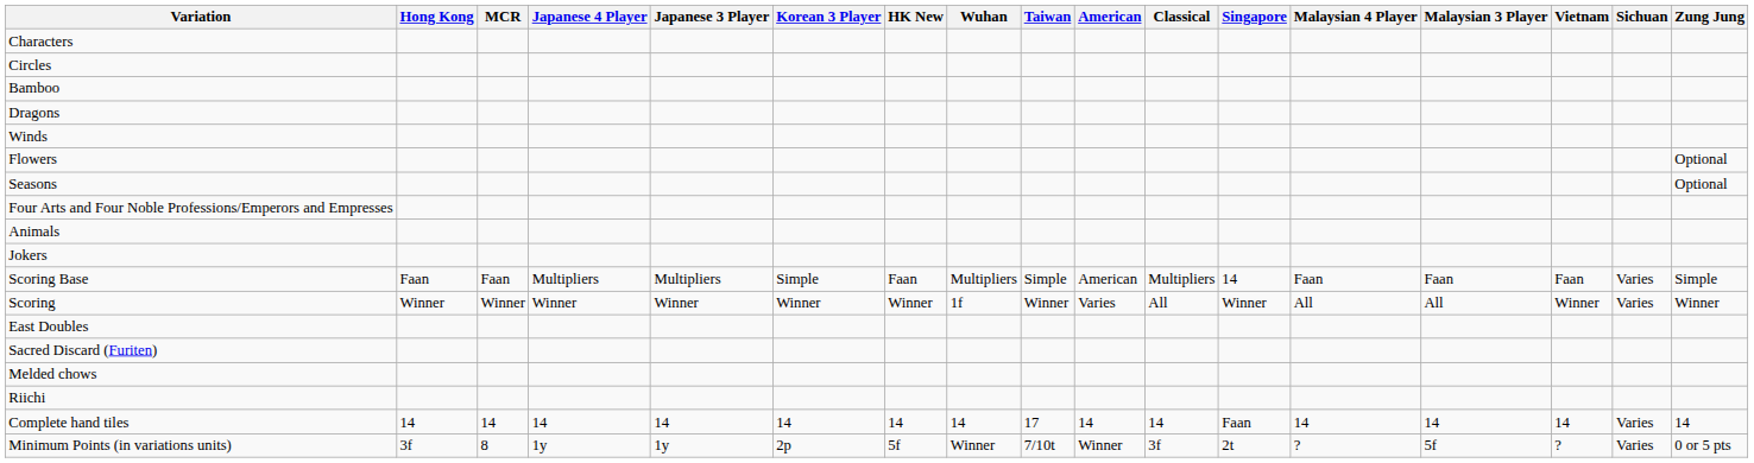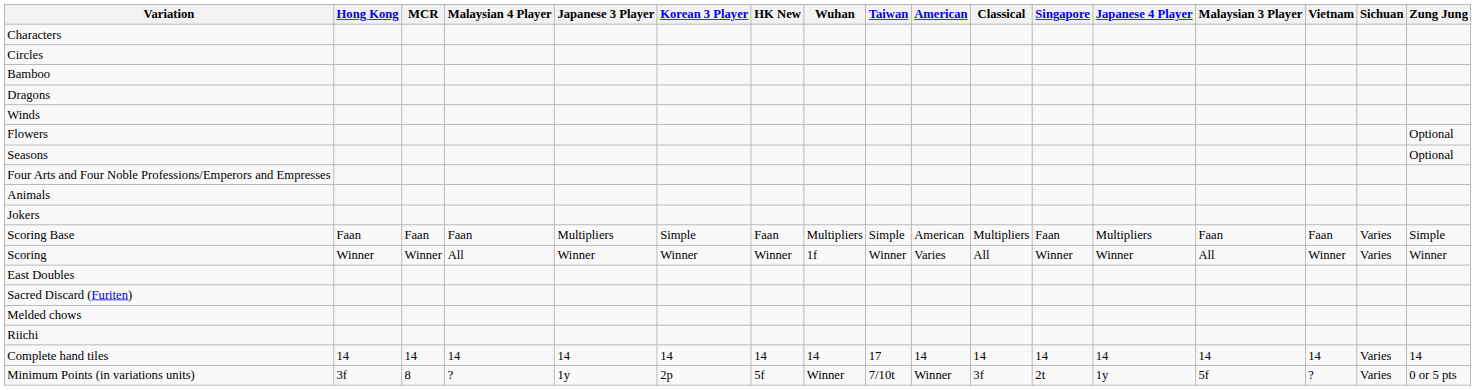 <table class="wikitable">
 <tr>
 <th>Variation</th>
 <th><a href='#'>Hong Kong</a></th>
 <th>MCR</th>
-<th><a href='#'>Japanese 4 Player</a></th>
+<th>Malaysian 4 Player</th>
 <th>Japanese 3 Player</th>
 <th><a href='#'>Korean 3 Player</a></th>
 <th>HK New</th>
 <th>Wuhan</th>
 <th><a href='#'>Taiwan</a></th>
 <th><a href='#'>American</a></th>
 <th>Classical</th>
 <th><a href='#'>Singapore</a></th>
-<th>Malaysian 4 Player</th>
+<th><a href='#'>Japanese 4 Player</a></th>
 <th>Malaysian 3 Player</th>
 <th>Vietnam</th>
 <th>Sichuan</th>
 <th>Zung Jung</th>
 </tr>
 <tr>
 <td>Characters</td>
 <td></td>
 <td></td>
 <td></td>
 <td></td>
 <td></td>
 <td></td>
 <td></td>
 <td></td>
 <td></td>
 <td></td>
 <td></td>
 <td></td>
 <td></td>
 <td></td>
 <td></td>
 <td></td>
 </tr>
 <tr>
 <td>Circles</td>
 <td></td>
 <td></td>
 <td></td>
 <td></td>
 <td></td>
 <td></td>
 <td></td>
 <td></td>
 <td></td>
 <td></td>
 <td></td>
 <td></td>
 <td></td>
 <td></td>
 <td></td>
 <td></td>
 </tr>
 <tr>
 <td>Bamboo</td>
 <td></td>
 <td></td>
 <td></td>
 <td></td>
 <td></td>
 <td></td>
 <td></td>
 <td></td>
 <td></td>
 <td></td>
 <td></td>
 <td></td>
 <td></td>
 <td></td>
 <td></td>
 <td></td>
 </tr>
 <tr>
 <td>Dragons</td>
 <td></td>
 <td></td>
 <td></td>
 <td></td>
 <td></td>
 <td></td>
 <td></td>
 <td></td>
 <td></td>
 <td></td>
 <td></td>
 <td></td>
 <td></td>
 <td></td>
 <td></td>
 <td></td>
 </tr>
 <tr>
 <td>Winds</td>
 <td></td>
 <td></td>
 <td></td>
 <td></td>
 <td></td>
 <td></td>
 <td></td>
 <td></td>
 <td></td>
 <td></td>
 <td></td>
 <td></td>
 <td></td>
 <td></td>
 <td></td>
 <td></td>
 </tr>
 <tr>
 <td>Flowers</td>
 <td></td>
 <td></td>
 <td></td>
 <td></td>
 <td></td>
 <td></td>
 <td></td>
 <td></td>
 <td></td>
 <td></td>
 <td></td>
 <td></td>
 <td></td>
 <td></td>
 <td></td>
 <td>Optional</td>
 </tr>
 <tr>
 <td>Seasons</td>
 <td></td>
 <td></td>
 <td></td>
 <td></td>
 <td></td>
 <td></td>
 <td></td>
 <td></td>
 <td></td>
 <td></td>
 <td></td>
 <td></td>
 <td></td>
 <td></td>
 <td></td>
 <td>Optional</td>
 </tr>
 <tr>
 <td>Four Arts and Four Noble Professions/Emperors and Empresses</td>
 <td></td>
 <td></td>
 <td></td>
 <td></td>
 <td></td>
 <td></td>
 <td></td>
 <td></td>
 <td></td>
 <td></td>
 <td></td>
 <td></td>
 <td></td>
 <td></td>
 <td></td>
 <td></td>
 </tr>
 <tr>
 <td>Animals</td>
 <td></td>
 <td></td>
 <td></td>
 <td></td>
 <td></td>
 <td></td>
 <td></td>
 <td></td>
 <td></td>
 <td></td>
 <td></td>
 <td></td>
 <td></td>
 <td></td>
 <td></td>
 <td></td>
 </tr>
 <tr>
 <td>Jokers</td>
 <td></td>
 <td></td>
 <td></td>
 <td></td>
 <td></td>
 <td></td>
 <td></td>
 <td></td>
 <td></td>
 <td></td>
 <td></td>
 <td></td>
 <td></td>
 <td></td>
 <td></td>
 <td></td>
 </tr>
 <tr>
 <td>Scoring Base</td>
 <td>Faan</td>
 <td>Faan</td>
-<td>Multipliers</td>
+<td>Faan</td>
 <td>Multipliers</td>
 <td>Simple</td>
 <td>Faan</td>
 <td>Multipliers</td>
 <td>Simple</td>
 <td>American</td>
 <td>Multipliers</td>
-<td>14</td>
 <td>Faan</td>
+<td>Multipliers</td>
 <td>Faan</td>
 <td>Faan</td>
 <td>Varies</td>
 <td>Simple</td>
 </tr>
 <tr>
 <td>Scoring</td>
 <td>Winner</td>
 <td>Winner</td>
-<td>Winner</td>
+<td>All</td>
 <td>Winner</td>
 <td>Winner</td>
 <td>Winner</td>
 <td>1f</td>
 <td>Winner</td>
 <td>Varies</td>
 <td>All</td>
 <td>Winner</td>
-<td>All</td>
+<td>Winner</td>
 <td>All</td>
 <td>Winner</td>
 <td>Varies</td>
 <td>Winner</td>
 </tr>
 <tr>
 <td>East Doubles</td>
 <td></td>
 <td></td>
 <td></td>
 <td></td>
 <td></td>
 <td></td>
 <td></td>
 <td></td>
 <td></td>
 <td></td>
 <td></td>
 <td></td>
 <td></td>
 <td></td>
 <td></td>
 <td></td>
 </tr>
 <tr>
 <td>Sacred Discard (<a href='#'>Furiten</a>)</td>
 <td></td>
 <td></td>
 <td></td>
 <td></td>
 <td></td>
 <td></td>
 <td></td>
 <td></td>
 <td></td>
 <td></td>
 <td></td>
 <td></td>
 <td></td>
 <td></td>
 <td></td>
 <td></td>
 </tr>
 <tr>
 <td>Melded chows</td>
 <td></td>
 <td></td>
 <td></td>
 <td></td>
 <td></td>
 <td></td>
 <td></td>
 <td></td>
 <td></td>
 <td></td>
 <td></td>
 <td></td>
 <td></td>
 <td></td>
 <td></td>
 <td></td>
 </tr>
 <tr>
 <td>Riichi</td>
 <td></td>
 <td></td>
 <td></td>
 <td></td>
 <td></td>
 <td></td>
 <td></td>
 <td></td>
 <td></td>
 <td></td>
 <td></td>
 <td></td>
 <td></td>
 <td></td>
 <td></td>
 <td></td>
 </tr>
 <tr>
 <td>Complete hand tiles</td>
 <td>14</td>
 <td>14</td>
 <td>14</td>
 <td>14</td>
 <td>14</td>
 <td>14</td>
 <td>14</td>
 <td>17</td>
 <td>14</td>
 <td>14</td>
-<td>Faan</td>
+<td>14</td>
 <td>14</td>
 <td>14</td>
 <td>14</td>
 <td>Varies</td>
 <td>14</td>
 </tr>
 <tr i, volves>
 <td>Minimum Points (in variations units)</td>
 <td>3f</td>
 <td>8</td>
-<td>1y</td>
+<td>?</td>
 <td>1y</td>
 <td>2p</td>
 <td>5f</td>
 <td>Winner</td>
 <td>7/10t</td>
 <td>Winner</td>
 <td>3f</td>
 <td>2t</td>
-<td>?</td>
+<td>1y</td>
 <td>5f</td>
 <td>?</td>
 <td>Varies</td>
 <td>0 or 5 pts</td>
 </tr>
 </table>
